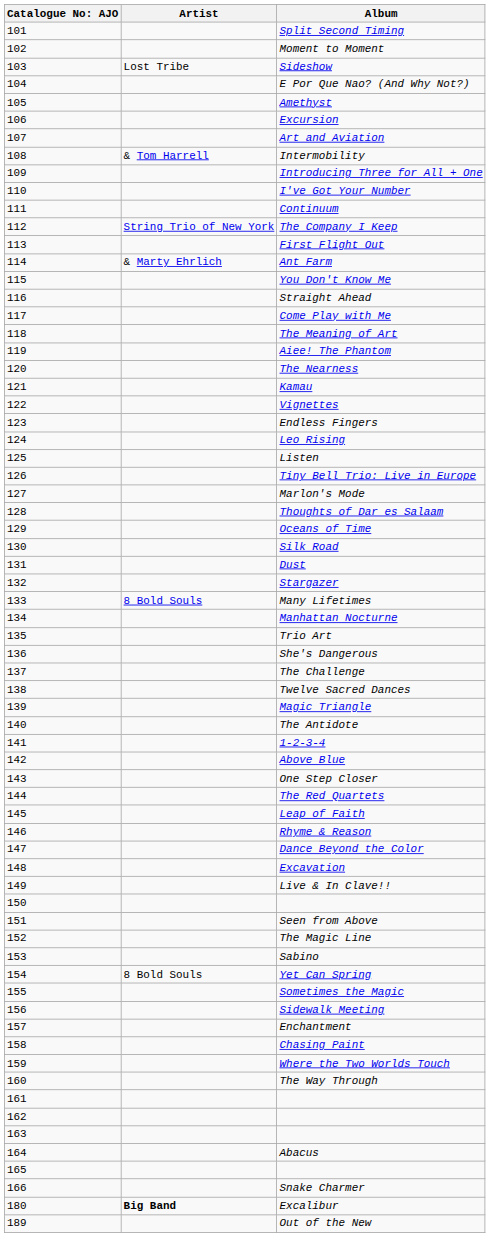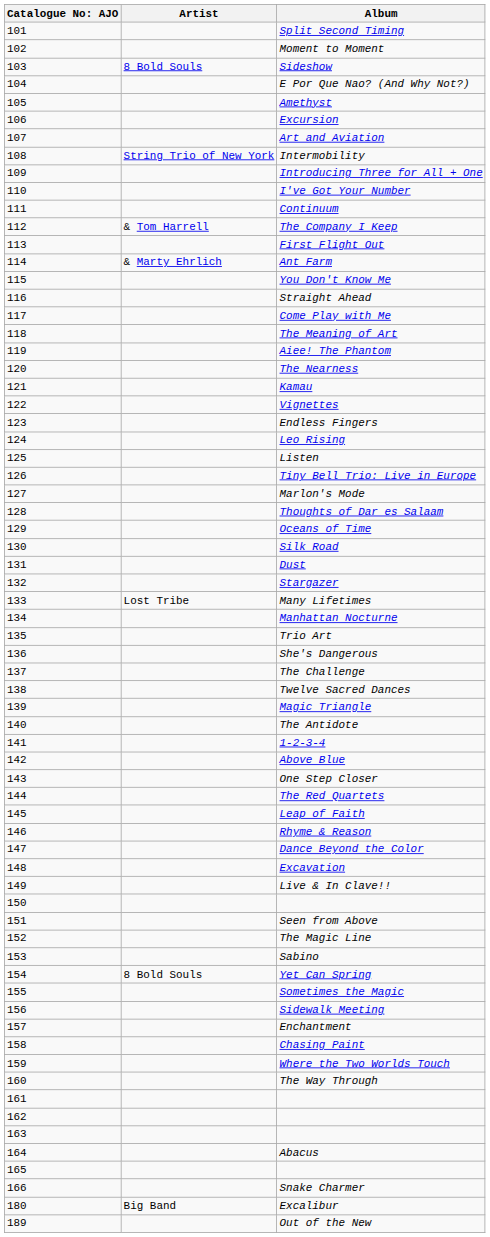 <table class="wikitable sortable">
 <tr>
 <th>Catalogue No: AJO</th>
 <th>Artist</th>
 <th>Album</th>
 </tr>
 <tr>
 <td>101</td>
 <td></td>
 <td><em><a href='#'>Split Second Timing</a></em></td>
 </tr>
 <tr>
 <td>102</td>
 <td></td>
 <td><em>Moment to Moment</em></td>
 </tr>
 <tr>
 <td>103</td>
-<td>Lost Tribe</td>
+<td><a href='#'>8 Bold Souls</a></td>
 <td><em><a href='#'>Sideshow</a></em></td>
 </tr>
 <tr>
 <td>104</td>
 <td></td>
 <td><em>E Por Que Nao? (And Why Not?)</em></td>
 </tr>
 <tr>
 <td>105</td>
 <td></td>
 <td><em><a href='#'>Amethyst</a></em></td>
 </tr>
 <tr>
 <td>106</td>
 <td></td>
 <td><em><a href='#'>Excursion</a></em></td>
 </tr>
 <tr>
 <td>107</td>
 <td></td>
 <td><em><a href='#'>Art and Aviation</a></em></td>
 </tr>
 <tr>
 <td>108</td>
-<td> & <a href='#'>Tom Harrell</a></td>
+<td><a href='#'>String Trio of New York</a></td>
 <td><em>Intermobility</em></td>
 </tr>
 <tr>
 <td>109</td>
 <td></td>
 <td><em><a href='#'>Introducing Three for All + One</a></em></td>
 </tr>
 <tr>
 <td>110</td>
 <td></td>
 <td><em><a href='#'>I've Got Your Number</a></em></td>
 </tr>
 <tr>
 <td>111</td>
 <td></td>
 <td><em><a href='#'>Continuum</a></em></td>
 </tr>
 <tr>
 <td>112</td>
-<td><a href='#'>String Trio of New York</a></td>
+<td> & <a href='#'>Tom Harrell</a></td>
 <td><em><a href='#'>The Company I Keep</a></em></td>
 </tr>
 <tr>
 <td>113</td>
 <td></td>
 <td><em><a href='#'>First Flight Out</a></em></td>
 </tr>
 <tr>
 <td>114</td>
 <td> & <a href='#'>Marty Ehrlich</a></td>
 <td><em><a href='#'>Ant Farm</a></em></td>
 </tr>
 <tr>
 <td>115</td>
 <td></td>
 <td><em><a href='#'>You Don't Know Me</a></em></td>
 </tr>
 <tr>
 <td>116</td>
 <td></td>
 <td><em>Straight Ahead</em></td>
 </tr>
 <tr>
 <td>117</td>
 <td></td>
 <td><em><a href='#'>Come Play with Me</a></em></td>
 </tr>
 <tr>
 <td>118</td>
 <td></td>
 <td><em><a href='#'>The Meaning of Art</a></em></td>
 </tr>
 <tr>
 <td>119</td>
 <td></td>
 <td><em><a href='#'>Aiee! The Phantom</a></em></td>
 </tr>
 <tr>
 <td>120</td>
 <td></td>
 <td><em><a href='#'>The Nearness</a></em></td>
 </tr>
 <tr>
 <td>121</td>
 <td></td>
 <td><em><a href='#'>Kamau</a></em></td>
 </tr>
 <tr>
 <td>122</td>
 <td></td>
 <td><em><a href='#'>Vignettes</a></em></td>
 </tr>
 <tr>
 <td>123</td>
 <td></td>
 <td><em>Endless Fingers</em></td>
 </tr>
 <tr>
 <td>124</td>
 <td></td>
 <td><em><a href='#'>Leo Rising</a></em></td>
 </tr>
 <tr>
 <td>125</td>
 <td></td>
 <td><em>Listen</em></td>
 </tr>
 <tr>
 <td>126</td>
 <td></td>
 <td><em><a href='#'>Tiny Bell Trio: Live in Europe</a></em></td>
 </tr>
 <tr>
 <td>127</td>
 <td></td>
 <td><em>Marlon's Mode</em></td>
 </tr>
 <tr>
 <td>128</td>
 <td></td>
 <td><em><a href='#'>Thoughts of Dar es Salaam</a></em></td>
 </tr>
 <tr>
 <td>129</td>
 <td></td>
 <td><em><a href='#'>Oceans of Time</a></em></td>
 </tr>
 <tr>
 <td>130</td>
 <td></td>
 <td><em><a href='#'>Silk Road</a></em></td>
 </tr>
 <tr>
 <td>131</td>
 <td></td>
 <td><em><a href='#'>Dust</a></em></td>
 </tr>
 <tr>
 <td>132</td>
 <td></td>
 <td><em><a href='#'>Stargazer</a></em></td>
 </tr>
 <tr>
 <td>133</td>
-<td><a href='#'>8 Bold Souls</a></td>
+<td>Lost Tribe</td>
 <td><em>Many Lifetimes</em></td>
 </tr>
 <tr>
 <td>134</td>
 <td></td>
 <td><em><a href='#'>Manhattan Nocturne</a></em></td>
 </tr>
 <tr>
 <td>135</td>
 <td></td>
 <td><em>Trio Art</em></td>
 </tr>
 <tr>
 <td>136</td>
 <td></td>
 <td><em>She's Dangerous</em></td>
 </tr>
 <tr>
 <td>137</td>
 <td></td>
 <td><em>The Challenge</em></td>
 </tr>
 <tr>
 <td>138</td>
 <td></td>
 <td><em>Twelve Sacred Dances</em></td>
 </tr>
 <tr>
 <td>139</td>
 <td></td>
 <td><em><a href='#'>Magic Triangle</a></em></td>
 </tr>
 <tr>
 <td>140</td>
 <td></td>
 <td><em>The Antidote</em></td>
 </tr>
 <tr>
 <td>141</td>
 <td></td>
 <td><em><a href='#'>1-2-3-4</a></em></td>
 </tr>
 <tr>
 <td>142</td>
 <td></td>
 <td><em><a href='#'>Above Blue</a></em></td>
 </tr>
 <tr>
 <td>143</td>
 <td></td>
 <td><em>One Step Closer</em></td>
 </tr>
 <tr>
 <td>144</td>
 <td></td>
 <td><em><a href='#'>The Red Quartets</a></em></td>
 </tr>
 <tr>
 <td>145</td>
 <td></td>
 <td><em><a href='#'>Leap of Faith</a></em></td>
 </tr>
 <tr>
 <td>146</td>
 <td></td>
 <td><em><a href='#'>Rhyme & Reason</a></em></td>
 </tr>
 <tr>
 <td>147</td>
 <td></td>
 <td><em><a href='#'>Dance Beyond the Color</a></em></td>
 </tr>
 <tr>
 <td>148</td>
 <td></td>
 <td><em><a href='#'>Excavation</a></em></td>
 </tr>
 <tr>
 <td>149</td>
 <td></td>
 <td><em>Live & In Clave!!</em></td>
 </tr>
 <tr>
 <td>150</td>
 <td> </td>
 <td> </td>
 </tr>
 <tr>
 <td>151</td>
 <td></td>
 <td><em>Seen from Above</em></td>
 </tr>
 <tr>
 <td>152</td>
 <td></td>
 <td><em>The Magic Line</em></td>
 </tr>
 <tr>
 <td>153</td>
 <td></td>
 <td><em>Sabino</em></td>
 </tr>
 <tr>
 <td>154</td>
 <td>8 Bold Souls</td>
 <td><em><a href='#'>Yet Can Spring</a></em></td>
 </tr>
 <tr>
 <td>155</td>
 <td></td>
 <td><em><a href='#'>Sometimes the Magic</a></em></td>
 </tr>
 <tr>
 <td>156</td>
 <td></td>
 <td><em><a href='#'>Sidewalk Meeting</a></em></td>
 </tr>
 <tr>
 <td>157</td>
 <td></td>
 <td><em>Enchantment</em></td>
 </tr>
 <tr>
 <td>158</td>
 <td></td>
 <td><em><a href='#'>Chasing Paint</a></em></td>
 </tr>
 <tr>
 <td>159</td>
 <td></td>
 <td><em><a href='#'>Where the Two Worlds Touch</a></em></td>
 </tr>
 <tr>
 <td>160</td>
 <td></td>
 <td><em>The Way Through</em></td>
 </tr>
 <tr>
 <td>161</td>
 <td> </td>
 <td> </td>
 </tr>
 <tr>
 <td>162</td>
 <td> </td>
 <td> </td>
 </tr>
 <tr>
 <td>163</td>
 <td> </td>
 <td> </td>
 </tr>
 <tr>
 <td>164</td>
 <td></td>
 <td><em>Abacus</em></td>
 </tr>
 <tr>
 <td>165</td>
 <td> </td>
 <td> </td>
 </tr>
 <tr>
 <td>166</td>
 <td></td>
 <td><em>Snake Charmer</em></td>
 </tr>
 <tr>
 <td>180</td>
-<td><strong> Big Band</strong></td>
+<td> Big Band</td>
 <td><em>Excalibur</em></td>
 </tr>
 <tr>
 <td>189</td>
 <td></td>
 <td><em>Out of the New</em></td>
 </tr>
 </table>
